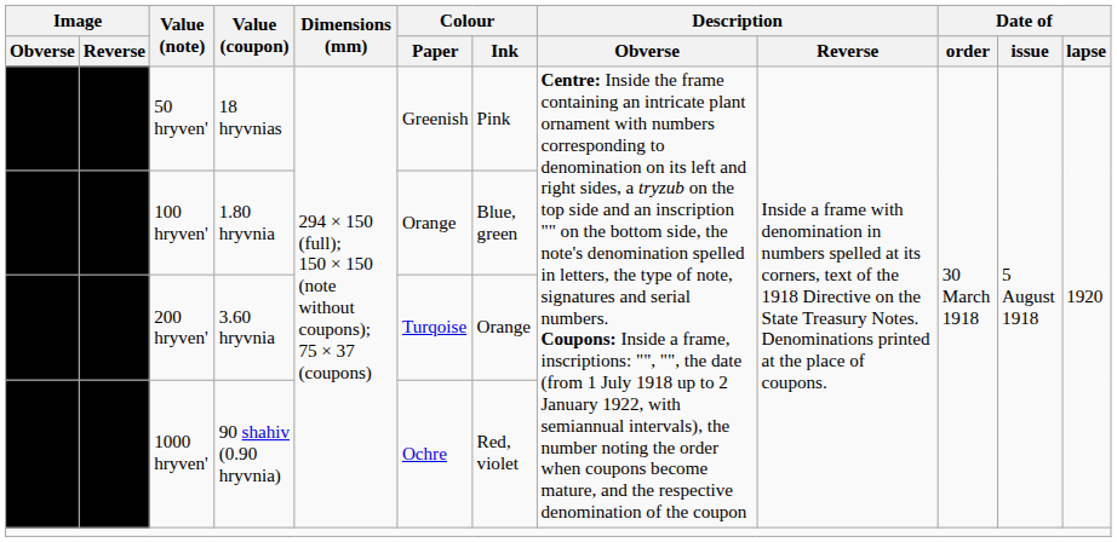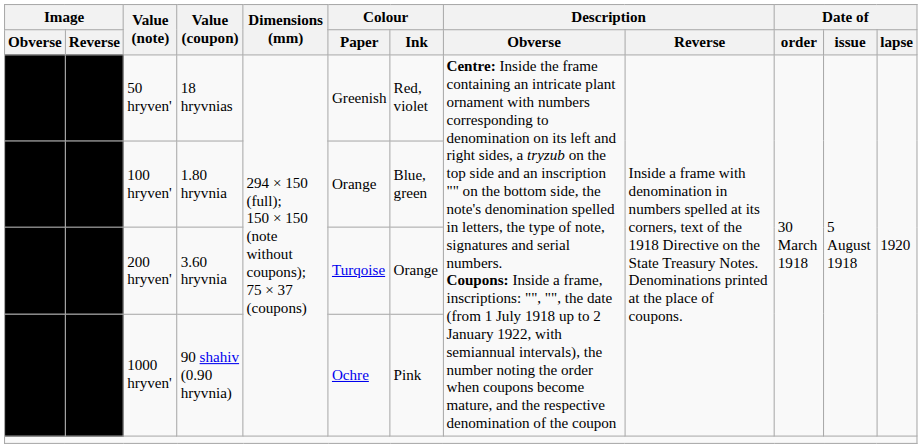 <table class="wikitable sortable" style="font-size: 90%">
 <tr>
 <th colspan="2">Image</th>
 <th rowspan="2">Value<br>(note)</th>
 <th rowspan="2">Value<br>(coupon)</th>
 <th rowspan="2">Dimensions<br>(mm)</th>
 <th colspan="2">Colour</th>
 <th colspan="2">Description</th>
 <th colspan="3">Date of</th>
 </tr>
 <tr>
 <th>Obverse</th>
 <th>Reverse</th>
 <th>Paper</th>
 <th>Ink</th>
 <th>Obverse</th>
 <th>Reverse</th>
 <th>order</th>
 <th>issue</th>
 <th>lapse</th>
 </tr>
 <tr>
 <td align="center" bgcolor="#000000"></td>
 <td align="center" bgcolor="#000000"></td>
 <td>50 hryven'</td>
 <td>18 hryvnias</td>
 <td rowspan="4">294 × 150<br>(full);<br>150 × 150<br>(note without coupons);<br>75 × 37<br>(coupons)</td>
 <td>Greenish</td>
-<td>Pink</td>
+<td>Red, violet</td>
 <td rowspan="4"><strong>Centre:</strong> Inside the frame containing an intricate plant ornament with numbers corresponding to denomination on its left and right sides, a <em>tryzub</em> on the top side and an inscription "" on the bottom side, the note's denomination spelled in letters, the type of note, signatures and serial numbers.<br><strong>Coupons:</strong> Inside a frame, inscriptions: "", "", the date (from 1 July 1918 up to 2 January 1922, with semiannual intervals), the number noting the order when coupons become mature, and the respective denomination of the coupon</td>
 <td rowspan="4">Inside a frame with denomination in numbers spelled at its corners, text of the 1918 Directive on the State Treasury Notes. Denominations printed at the place of coupons.</td>
 <td rowspan="4">30 March 1918</td>
 <td rowspan="4">5 August 1918</td>
 <td rowspan="4">1920</td>
 </tr>
 <tr>
 <td align="center" bgcolor="#000000"></td>
 <td align="center" bgcolor="#000000"></td>
 <td>100 hryven'</td>
 <td>1.80 hryvnia</td>
 <td>Orange</td>
 <td>Blue, green</td>
 </tr>
 <tr>
 <td align="center" bgcolor="#000000"></td>
 <td align="center" bgcolor="#000000"></td>
 <td>200 hryven'</td>
 <td>3.60 hryvnia</td>
 <td><a href='#'>Turqoise</a></td>
 <td>Orange</td>
 </tr>
 <tr>
 <td align="center" bgcolor="#000000"></td>
 <td align="center" bgcolor="#000000"></td>
 <td>1000 hryven'</td>
 <td>90 <a href='#'>shahiv</a><br>(0.90 hryvnia)</td>
 <td><a href='#'>Ochre</a></td>
-<td>Red, violet</td>
+<td>Pink</td>
 </tr>
 <tr>
 <td colspan="12"></td>
 </tr>
 </table>
